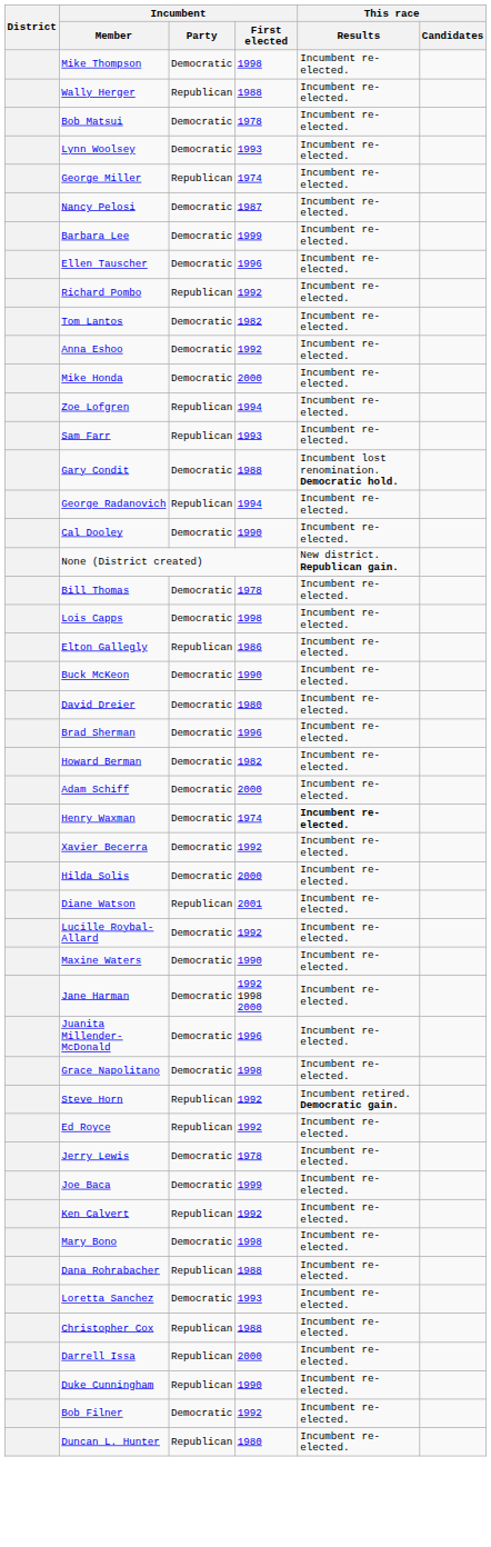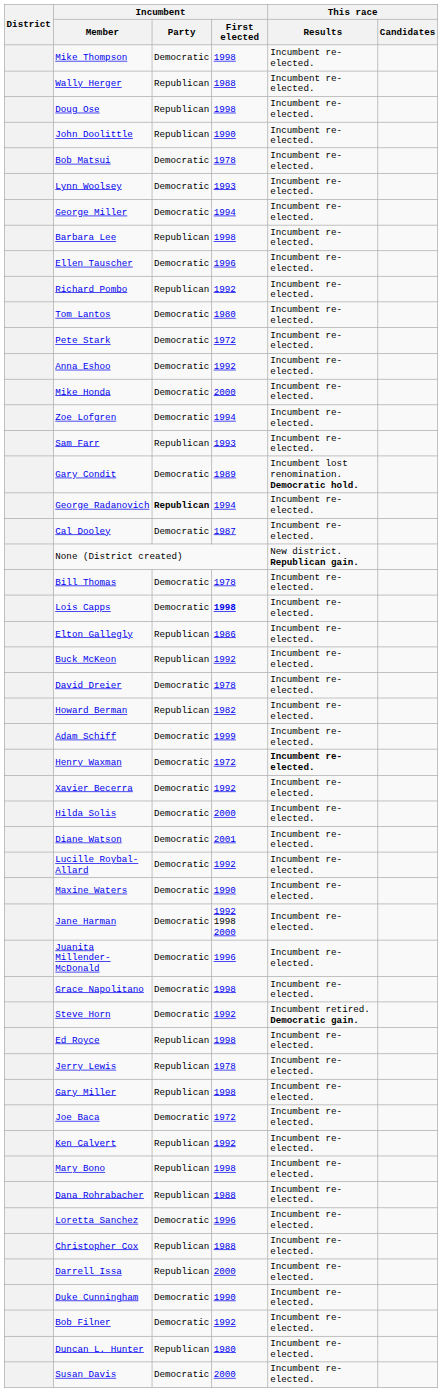 <table class=wikitable>
 <tr>
 <th rowspan=2>District</th>
 <th colspan=3>Incumbent</th>
 <th colspan=2>This race</th>
 </tr>
 <tr>
 <th>Member</th>
 <th>Party</th>
 <th>First elected</th>
 <th>Results</th>
 <th>Candidates</th>
 </tr>
 <tr>
 <th></th>
 <td><a href='#'>Mike Thompson</a></td>
 <td>Democratic</td>
 <td><a href='#'>1998</a></td>
 <td>Incumbent re-elected.</td>
 <td nowrap></td>
 </tr>
 <tr>
 <th></th>
 <td><a href='#'>Wally Herger</a></td>
 <td>Republican</td>
 <td><a href='#'>1988</a></td>
 <td>Incumbent re-elected.</td>
 <td nowrap></td>
 </tr>
 <tr>
 <th></th>
+<td><a href='#'>Doug Ose</a></td>
+<td>Republican</td>
+<td><a href='#'>1998</a></td>
+<td>Incumbent re-elected.</td>
+<td nowrap></td>
+</tr>
+<tr>
+<th></th>
+<td><a href='#'>John Doolittle</a></td>
+<td>Republican</td>
+<td><a href='#'>1990</a></td>
+<td>Incumbent re-elected.</td>
+<td nowrap></td>
+</tr>
+<tr>
+<th></th>
 <td><a href='#'>Bob Matsui</a></td>
 <td>Democratic</td>
 <td><a href='#'>1978</a></td>
 <td>Incumbent re-elected.</td>
 <td nowrap></td>
 </tr>
 <tr>
 <th></th>
 <td><a href='#'>Lynn Woolsey</a></td>
 <td>Democratic</td>
 <td><a href='#'>1993</a></td>
 <td>Incumbent re-elected.</td>
 <td nowrap></td>
 </tr>
 <tr>
 <th></th>
 <td><a href='#'>George Miller</a></td>
-<td>Republican</td>
-<td><a href='#'>1974</a></td>
-<td>Incumbent re-elected.</td>
-<td nowrap></td>
-</tr>
-<tr>
-<th></th>
-<td><a href='#'>Nancy Pelosi</a></td>
 <td>Democratic</td>
-<td><a href='#'>1987 </a></td>
+<td><a href='#'>1994</a></td>
 <td>Incumbent re-elected.</td>
 <td nowrap></td>
 </tr>
 <tr>
 <th></th>
 <td><a href='#'>Barbara Lee</a></td>
-<td>Democratic</td>
-<td><a href='#'>1999</a></td>
+<td>Republican</td>
+<td><a href='#'>1998</a></td>
 <td>Incumbent re-elected.</td>
 <td nowrap></td>
 </tr>
 <tr>
 <th></th>
 <td><a href='#'>Ellen Tauscher</a></td>
 <td>Democratic</td>
 <td><a href='#'>1996</a></td>
 <td>Incumbent re-elected.</td>
 <td nowrap></td>
 </tr>
 <tr>
 <th></th>
 <td><a href='#'>Richard Pombo</a></td>
 <td>Republican</td>
 <td><a href='#'>1992</a></td>
 <td>Incumbent re-elected.</td>
 <td nowrap></td>
 </tr>
 <tr>
 <th></th>
 <td><a href='#'>Tom Lantos</a></td>
 <td>Democratic</td>
-<td><a href='#'>1982</a></td>
+<td><a href='#'>1980</a></td>
+<td>Incumbent re-elected.</td>
+<td nowrap></td>
+</tr>
+<tr>
+<th></th>
+<td><a href='#'>Pete Stark</a></td>
+<td>Democratic</td>
+<td><a href='#'>1972</a></td>
 <td>Incumbent re-elected.</td>
 <td nowrap></td>
 </tr>
 <tr>
 <th></th>
 <td><a href='#'>Anna Eshoo</a></td>
 <td>Democratic</td>
 <td><a href='#'>1992</a></td>
 <td>Incumbent re-elected.</td>
 <td nowrap></td>
 </tr>
 <tr>
 <th></th>
 <td><a href='#'>Mike Honda</a></td>
 <td>Democratic</td>
 <td><a href='#'>2000</a></td>
 <td>Incumbent re-elected.</td>
 <td nowrap></td>
 </tr>
 <tr>
 <th></th>
 <td><a href='#'>Zoe Lofgren</a></td>
-<td>Republican</td>
+<td>Democratic</td>
 <td><a href='#'>1994</a></td>
 <td>Incumbent re-elected.</td>
 <td nowrap></td>
 </tr>
 <tr>
 <th></th>
 <td><a href='#'>Sam Farr</a></td>
 <td>Republican</td>
 <td><a href='#'>1993 </a></td>
 <td>Incumbent re-elected.</td>
 <td nowrap></td>
 </tr>
 <tr>
 <th></th>
 <td><a href='#'>Gary Condit</a></td>
 <td>Democratic</td>
-<td><a href='#'>1988 </a></td>
+<td><a href='#'>1989 </a></td>
 <td>Incumbent lost renomination.<br><strong>Democratic hold.</strong></td>
 <td nowrap></td>
 </tr>
 <tr>
 <th></th>
 <td><a href='#'>George Radanovich</a></td>
-<td>Republican</td>
+<td><strong>Republican</strong></td>
 <td><a href='#'>1994</a></td>
 <td>Incumbent re-elected.</td>
 <td nowrap></td>
 </tr>
 <tr>
 <th></th>
 <td><a href='#'>Cal Dooley</a></td>
 <td>Democratic</td>
-<td><a href='#'>1990</a></td>
+<td><a href='#'>1987</a></td>
 <td>Incumbent re-elected.</td>
 <td nowrap></td>
 </tr>
 <tr>
 <th></th>
 <td colspan=3>None (District created)</td>
 <td>New district.<br><strong>Republican gain.</strong></td>
 <td nowrap></td>
 </tr>
 <tr>
 <th></th>
 <td><a href='#'>Bill Thomas</a><br></td>
 <td>Democratic</td>
 <td><a href='#'>1978</a></td>
 <td>Incumbent re-elected.</td>
 <td nowrap></td>
 </tr>
 <tr>
 <th></th>
 <td><a href='#'>Lois Capps</a><br></td>
 <td>Democratic</td>
-<td><a href='#'>1998</a></td>
+<td><strong><a href='#'>1998</a></strong></td>
 <td>Incumbent re-elected.</td>
 <td nowrap></td>
 </tr>
 <tr>
 <th></th>
 <td><a href='#'>Elton Gallegly</a><br></td>
 <td>Republican</td>
 <td><a href='#'>1986</a></td>
 <td>Incumbent re-elected.</td>
 <td nowrap></td>
 </tr>
 <tr>
 <th></th>
 <td><a href='#'>Buck McKeon</a></td>
-<td>Democratic</td>
-<td><a href='#'>1990</a></td>
+<td>Republican</td>
+<td><a href='#'>1992</a></td>
 <td>Incumbent re-elected.</td>
 <td nowrap></td>
 </tr>
 <tr>
 <th></th>
 <td><a href='#'>David Dreier</a><br></td>
 <td>Democratic</td>
-<td><a href='#'>1980</a></td>
-<td>Incumbent re-elected.</td>
-<td nowrap></td>
-</tr>
-<tr>
-<th></th>
-<td><a href='#'>Brad Sherman</a><br></td>
-<td>Democratic</td>
-<td><a href='#'>1996</a></td>
+<td><a href='#'>1978</a></td>
 <td>Incumbent re-elected.</td>
 <td nowrap></td>
 </tr>
 <tr>
 <th></th>
 <td><a href='#'>Howard Berman</a><br></td>
-<td>Democratic</td>
+<td>Republican</td>
 <td><a href='#'>1982</a></td>
 <td>Incumbent re-elected.</td>
 <td nowrap></td>
 </tr>
 <tr>
 <th></th>
 <td><a href='#'>Adam Schiff</a><br></td>
 <td>Democratic</td>
-<td><a href='#'>2000</a></td>
+<td><a href='#'>1999</a></td>
 <td>Incumbent re-elected.</td>
 <td nowrap></td>
 </tr>
 <tr>
 <th></th>
 <td><a href='#'>Henry Waxman</a><br></td>
 <td>Democratic</td>
-<td><a href='#'>1974</a></td>
+<td><a href='#'>1972</a></td>
 <td><strong>Incumbent re-elected.</strong></td>
 <td nowrap></td>
 </tr>
 <tr>
 <th></th>
 <td><a href='#'>Xavier Becerra</a><br></td>
 <td>Democratic</td>
 <td><a href='#'>1992</a></td>
 <td>Incumbent re-elected.</td>
 <td nowrap></td>
 </tr>
 <tr>
 <th></th>
 <td><a href='#'>Hilda Solis</a><br></td>
 <td>Democratic</td>
 <td><a href='#'>2000</a></td>
 <td>Incumbent re-elected.</td>
 <td nowrap></td>
 </tr>
 <tr>
 <th></th>
 <td><a href='#'>Diane Watson</a><br></td>
-<td>Republican</td>
+<td>Democratic</td>
 <td><a href='#'>2001 </a></td>
 <td>Incumbent re-elected.</td>
 <td nowrap></td>
 </tr>
 <tr>
 <th></th>
 <td><a href='#'>Lucille Roybal-Allard</a><br></td>
 <td>Democratic</td>
 <td><a href='#'>1992</a></td>
 <td>Incumbent re-elected.</td>
 <td nowrap></td>
 </tr>
 <tr>
 <th></th>
 <td><a href='#'>Maxine Waters</a></td>
 <td>Democratic</td>
 <td><a href='#'>1990</a></td>
 <td>Incumbent re-elected.</td>
 <td nowrap></td>
 </tr>
 <tr>
 <th></th>
 <td><a href='#'>Jane Harman</a></td>
 <td>Democratic</td>
 <td><a href='#'>1992</a><br>1998 <br><a href='#'>2000</a></td>
 <td>Incumbent re-elected.</td>
 <td nowrap></td>
 </tr>
 <tr>
 <th></th>
 <td><a href='#'>Juanita Millender-McDonald</a></td>
 <td>Democratic</td>
 <td><a href='#'>1996</a></td>
 <td>Incumbent re-elected.</td>
 <td nowrap></td>
 </tr>
 <tr>
 <th></th>
 <td><a href='#'>Grace Napolitano</a><br></td>
 <td>Democratic</td>
 <td><a href='#'>1998</a></td>
 <td>Incumbent re-elected.</td>
 <td nowrap></td>
 </tr>
 <tr>
 <th></th>
 <td><a href='#'>Steve Horn</a><br></td>
-<td>Republican</td>
+<td>Democratic</td>
 <td><a href='#'>1992</a></td>
 <td>Incumbent retired.<br><strong>Democratic gain.</strong></td>
 <td nowrap></td>
 </tr>
 <tr>
 <th></th>
 <td><a href='#'>Ed Royce</a><br></td>
 <td>Republican</td>
-<td><a href='#'>1992</a></td>
+<td><a href='#'>1998</a></td>
 <td>Incumbent re-elected.</td>
 <td nowrap></td>
 </tr>
 <tr>
 <th></th>
 <td><a href='#'>Jerry Lewis</a><br></td>
-<td>Democratic</td>
+<td>Republican</td>
 <td><a href='#'>1978</a></td>
+<td>Incumbent re-elected.</td>
+<td nowrap></td>
+</tr>
+<tr>
+<th></th>
+<td><a href='#'>Gary Miller</a><br></td>
+<td>Republican</td>
+<td><a href='#'>1998</a></td>
 <td>Incumbent re-elected.</td>
 <td nowrap></td>
 </tr>
 <tr>
 <th></th>
 <td><a href='#'>Joe Baca</a><br></td>
 <td>Democratic</td>
-<td><a href='#'>1999 </a></td>
+<td><a href='#'>1972 </a></td>
 <td>Incumbent re-elected.</td>
 <td nowrap></td>
 </tr>
 <tr>
 <th></th>
 <td><a href='#'>Ken Calvert</a><br></td>
 <td>Republican</td>
 <td><a href='#'>1992</a></td>
 <td>Incumbent re-elected.</td>
 <td nowrap></td>
 </tr>
 <tr>
 <th></th>
 <td><a href='#'>Mary Bono</a><br></td>
-<td>Democratic</td>
+<td>Republican</td>
 <td><a href='#'>1998</a></td>
 <td>Incumbent re-elected.</td>
 <td nowrap></td>
 </tr>
 <tr>
 <th></th>
 <td><a href='#'>Dana Rohrabacher</a><br></td>
 <td>Republican</td>
 <td><a href='#'>1988</a></td>
 <td>Incumbent re-elected.</td>
 <td nowrap></td>
 </tr>
 <tr>
 <th></th>
 <td><a href='#'>Loretta Sanchez</a><br></td>
 <td>Democratic</td>
-<td><a href='#'>1993</a></td>
+<td><a href='#'>1996</a></td>
 <td>Incumbent re-elected.</td>
 <td nowrap></td>
 </tr>
 <tr>
 <th></th>
 <td><a href='#'>Christopher Cox</a><br></td>
 <td>Republican</td>
 <td><a href='#'>1988</a></td>
 <td>Incumbent re-elected.</td>
 <td nowrap></td>
 </tr>
 <tr>
 <th></th>
 <td><a href='#'>Darrell Issa</a><br></td>
 <td>Republican</td>
 <td><a href='#'>2000</a></td>
 <td>Incumbent re-elected.</td>
 <td nowrap></td>
 </tr>
 <tr>
 <th></th>
 <td><a href='#'>Duke Cunningham</a><br></td>
-<td>Republican</td>
+<td>Democratic</td>
 <td><a href='#'>1990</a></td>
 <td>Incumbent re-elected.</td>
 <td nowrap></td>
 </tr>
 <tr>
 <th></th>
 <td><a href='#'>Bob Filner</a><br></td>
 <td>Democratic</td>
 <td><a href='#'>1992</a></td>
 <td>Incumbent re-elected.</td>
 <td nowrap></td>
 </tr>
 <tr>
 <th></th>
 <td><a href='#'>Duncan L. Hunter</a></td>
 <td>Republican</td>
 <td><a href='#'>1980</a></td>
 <td>Incumbent re-elected.</td>
 <td nowrap></td>
 </tr>
+<tr>
+<th></th>
+<td><a href='#'>Susan Davis</a><br></td>
+<td>Democratic</td>
+<td><a href='#'>2000</a></td>
+<td>Incumbent re-elected.</td>
+<td nowrap></td>
+</tr>
 </table>
